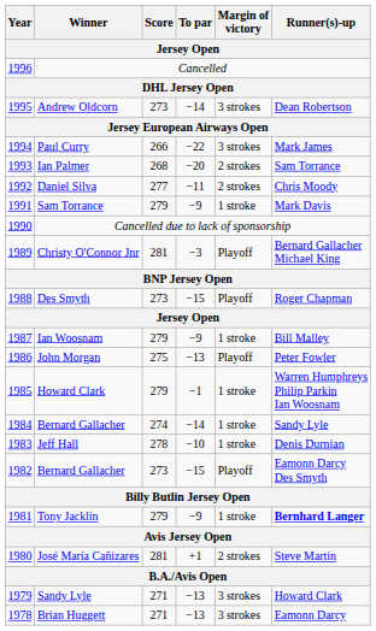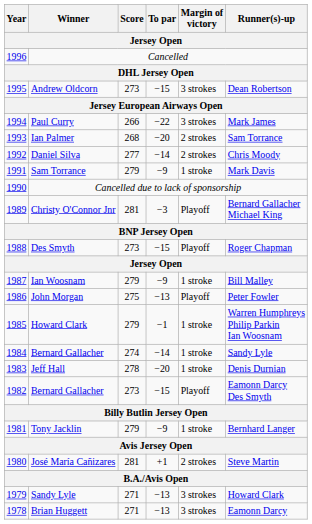 <table class="wikitable" style="font-size:95%">
 <tr>
 <th>Year</th>
 <th>Winner</th>
 <th>Score</th>
 <th>To par</th>
 <th>Margin of<br>victory</th>
 <th>Runner(s)-up</th>
 </tr>
 <tr>
 <th colspan=7>Jersey Open</th>
 </tr>
 <tr>
 <td><a href='#'>1996</a></td>
 <td colspan=5 align=center><em>Cancelled</em></td>
 </tr>
 <tr>
 <th colspan=7>DHL Jersey Open</th>
 </tr>
 <tr>
 <td><a href='#'>1995</a></td>
 <td> <a href='#'>Andrew Oldcorn</a></td>
 <td align=center>273</td>
-<td align=center>−14</td>
+<td align=center>−15</td>
 <td>3 strokes</td>
 <td> <a href='#'>Dean Robertson</a></td>
 </tr>
 <tr>
 <th colspan=7>Jersey European Airways Open</th>
 </tr>
 <tr>
 <td><a href='#'>1994</a></td>
 <td> <a href='#'>Paul Curry</a></td>
 <td align=center>266</td>
 <td align=center>−22</td>
 <td>3 strokes</td>
 <td> <a href='#'>Mark James</a></td>
 </tr>
 <tr>
 <td><a href='#'>1993</a></td>
 <td> <a href='#'>Ian Palmer</a></td>
 <td align=center>268</td>
 <td align=center>−20</td>
 <td>2 strokes</td>
 <td> <a href='#'>Sam Torrance</a></td>
 </tr>
 <tr>
 <td><a href='#'>1992</a></td>
 <td> <a href='#'>Daniel Silva</a></td>
 <td align=center>277</td>
-<td align=center>−11</td>
+<td align=center>−14</td>
 <td>2 strokes</td>
 <td> <a href='#'>Chris Moody</a></td>
 </tr>
 <tr>
 <td><a href='#'>1991</a></td>
 <td> <a href='#'>Sam Torrance</a></td>
 <td align=center>279</td>
 <td align=center>−9</td>
 <td>1 stroke</td>
 <td> <a href='#'>Mark Davis</a></td>
 </tr>
 <tr>
 <td><a href='#'>1990</a></td>
 <td colspan=5 align=center><em>Cancelled due to lack of sponsorship</em></td>
 </tr>
 <tr>
 <td><a href='#'>1989</a></td>
 <td> <a href='#'>Christy O'Connor Jnr</a></td>
 <td align=center>281</td>
 <td align=center>−3</td>
 <td>Playoff</td>
 <td> <a href='#'>Bernard Gallacher</a><br> <a href='#'>Michael King</a></td>
 </tr>
 <tr>
 <th colspan=7>BNP Jersey Open</th>
 </tr>
 <tr>
 <td><a href='#'>1988</a></td>
 <td> <a href='#'>Des Smyth</a></td>
 <td align=center>273</td>
 <td align=center>−15</td>
 <td>Playoff</td>
 <td> <a href='#'>Roger Chapman</a></td>
 </tr>
 <tr>
 <th colspan=7>Jersey Open</th>
 </tr>
 <tr>
 <td><a href='#'>1987</a></td>
 <td> <a href='#'>Ian Woosnam</a></td>
 <td align=center>279</td>
 <td align=center>−9</td>
 <td>1 stroke</td>
 <td> <a href='#'>Bill Malley</a></td>
 </tr>
 <tr>
 <td><a href='#'>1986</a></td>
 <td> <a href='#'>John Morgan</a></td>
 <td align=center>275</td>
 <td align=center>−13</td>
 <td>Playoff</td>
 <td> <a href='#'>Peter Fowler</a></td>
 </tr>
 <tr>
 <td><a href='#'>1985</a></td>
 <td> <a href='#'>Howard Clark</a></td>
 <td align=center>279</td>
 <td align=center>−1</td>
 <td>1 stroke</td>
 <td> <a href='#'>Warren Humphreys</a><br> <a href='#'>Philip Parkin</a><br> <a href='#'>Ian Woosnam</a></td>
 </tr>
 <tr>
 <td><a href='#'>1984</a></td>
 <td> <a href='#'>Bernard Gallacher</a></td>
 <td align=center>274</td>
 <td align=center>−14</td>
 <td>1 stroke</td>
 <td> <a href='#'>Sandy Lyle</a></td>
 </tr>
 <tr>
 <td><a href='#'>1983</a></td>
 <td> <a href='#'>Jeff Hall</a></td>
 <td align=center>278</td>
-<td align=center>−10</td>
+<td align=center>−20</td>
 <td>1 stroke</td>
 <td> <a href='#'>Denis Durnian</a></td>
 </tr>
 <tr>
 <td><a href='#'>1982</a></td>
 <td> <a href='#'>Bernard Gallacher</a></td>
 <td align=center>273</td>
 <td align=center>−15</td>
 <td>Playoff</td>
 <td> <a href='#'>Eamonn Darcy</a><br> <a href='#'>Des Smyth</a></td>
 </tr>
 <tr>
 <th colspan=7>Billy Butlin Jersey Open</th>
 </tr>
 <tr>
 <td><a href='#'>1981</a></td>
 <td> <a href='#'>Tony Jacklin</a></td>
 <td align=center>279</td>
 <td align=center>−9</td>
 <td>1 stroke</td>
-<td><strong> <a href='#'>Bernhard Langer</a></strong></td>
+<td> <a href='#'>Bernhard Langer</a></td>
 </tr>
 <tr>
 <th colspan=7>Avis Jersey Open</th>
 </tr>
 <tr>
 <td><a href='#'>1980</a></td>
 <td> <a href='#'>José María Cañizares</a></td>
 <td align=center>281</td>
 <td align=center>+1</td>
 <td>2 strokes</td>
 <td> <a href='#'>Steve Martin</a></td>
 </tr>
 <tr>
 <th colspan=7>B.A./Avis Open</th>
 </tr>
 <tr>
 <td><a href='#'>1979</a></td>
 <td> <a href='#'>Sandy Lyle</a></td>
 <td align=center>271</td>
 <td align=center>−13</td>
 <td>3 strokes</td>
 <td> <a href='#'>Howard Clark</a></td>
 </tr>
 <tr>
 <td><a href='#'>1978</a></td>
 <td> <a href='#'>Brian Huggett</a></td>
 <td align=center>271</td>
 <td align=center>−13</td>
 <td>3 strokes</td>
 <td> <a href='#'>Eamonn Darcy</a></td>
 </tr>
 </table>
